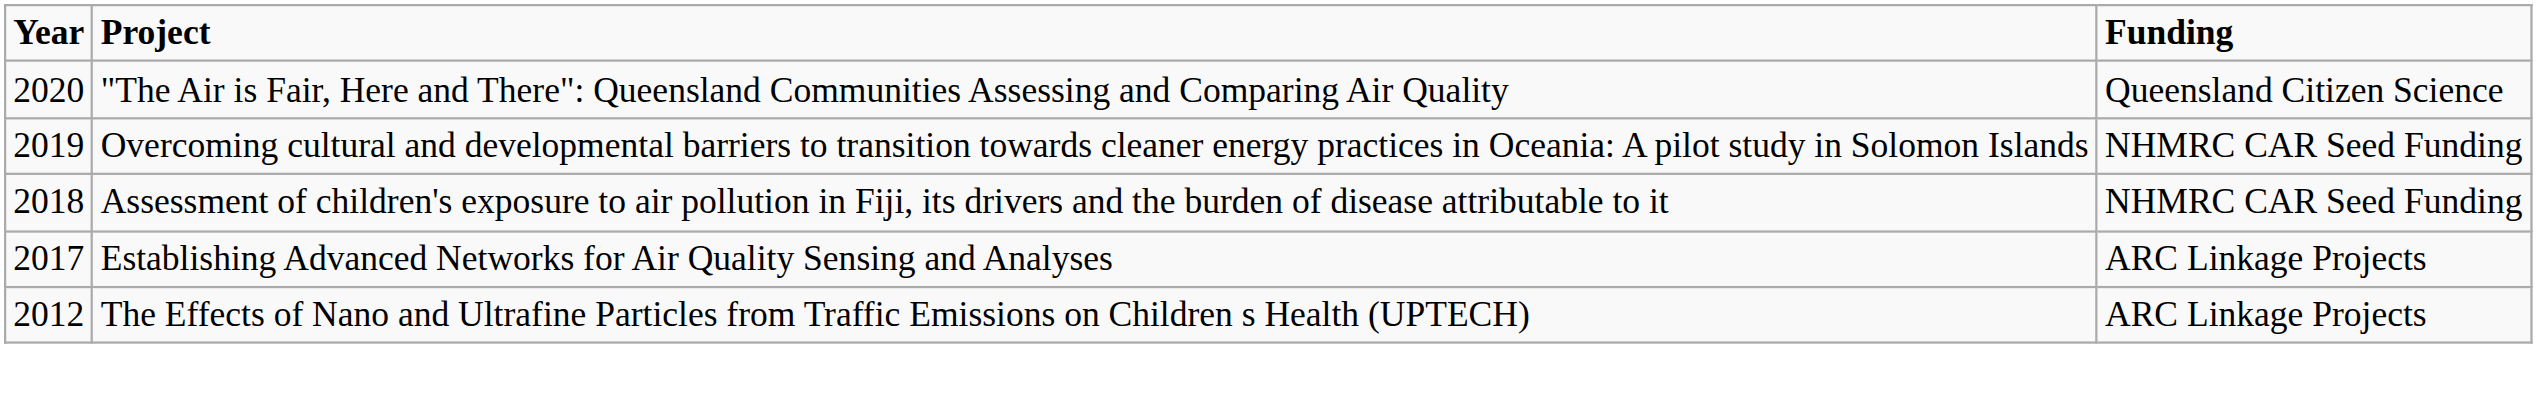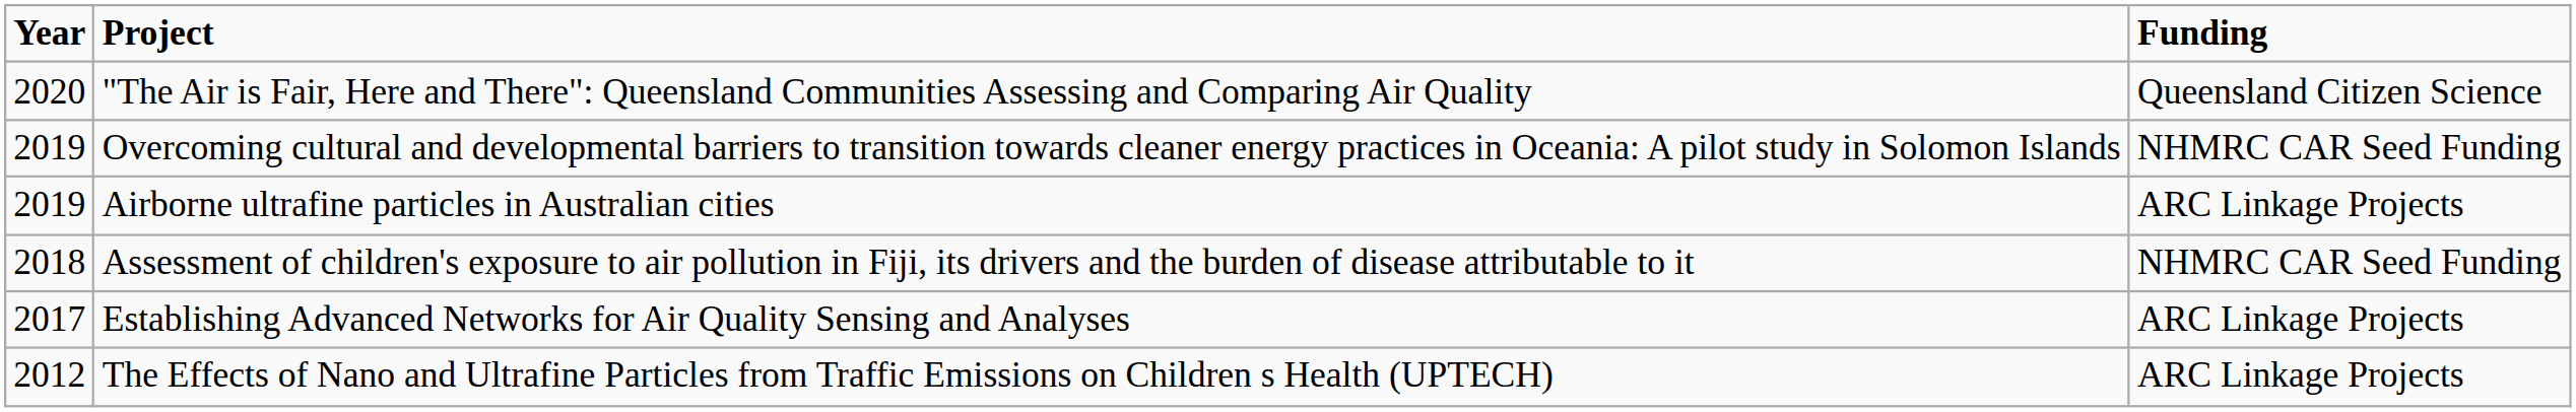 <table class="wikitable">
 <tr>
 <td><strong>Year</strong></td>
 <td><strong>Project</strong></td>
 <td><strong>Funding</strong></td>
 </tr>
 <tr>
 <td>2020</td>
 <td>"The Air is Fair, Here and There": Queensland Communities Assessing and Comparing Air Quality</td>
 <td>Queensland Citizen Science</td>
 </tr>
 <tr>
 <td>2019</td>
 <td>Overcoming cultural and developmental barriers to transition towards cleaner energy practices in Oceania: A pilot study in Solomon Islands</td>
 <td>NHMRC CAR Seed Funding</td>
 </tr>
 <tr>
+<td>2019</td>
+<td>Airborne ultrafine particles in Australian cities</td>
+<td>ARC Linkage Projects</td>
+</tr>
+<tr>
 <td>2018</td>
 <td>Assessment of children's exposure to air pollution in Fiji, its drivers and the burden of disease attributable to it</td>
 <td>NHMRC CAR Seed Funding</td>
 </tr>
 <tr>
 <td>2017</td>
 <td>Establishing Advanced Networks for Air Quality Sensing and Analyses</td>
 <td>ARC Linkage Projects</td>
 </tr>
 <tr>
 <td>2012</td>
 <td>The Effects of Nano and Ultrafine Particles from Traffic Emissions on Children s Health (UPTECH)</td>
 <td>ARC Linkage Projects</td>
 </tr>
 </table>
